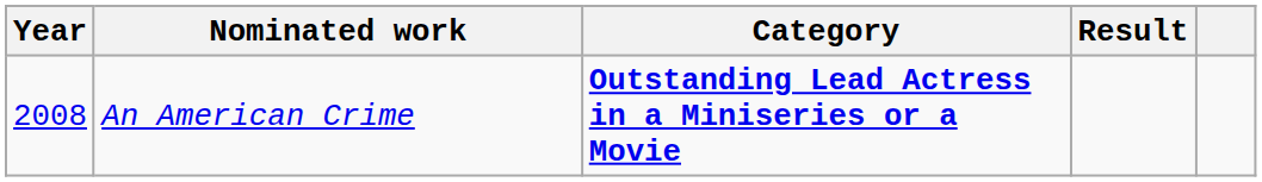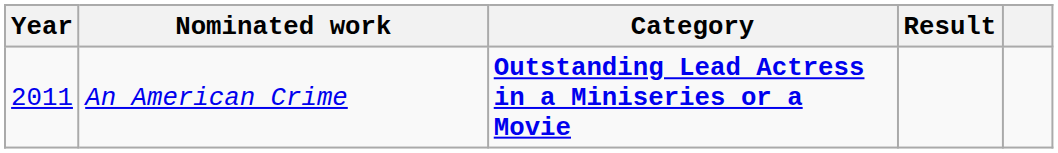 <table class="wikitable" width=85%>
 <tr>
 <th width=5%>Year</th>
 <th width=40%>Nominated work</th>
 <th width=40%>Category</th>
 <th width=10%>Result</th>
 <th width=5%></th>
 </tr>
 <tr>
-<td style="text-align:center;"><a href='#'>2008</a></td>
+<td style="text-align:center;"><a href='#'>2011</a></td>
 <td><em><a href='#'>An American Crime</a></em></td>
 <td><strong><a href='#'>Outstanding Lead Actress in a Miniseries or a Movie</a></strong></td>
 <td></td>
 <td></td>
 </tr>
 </table>
